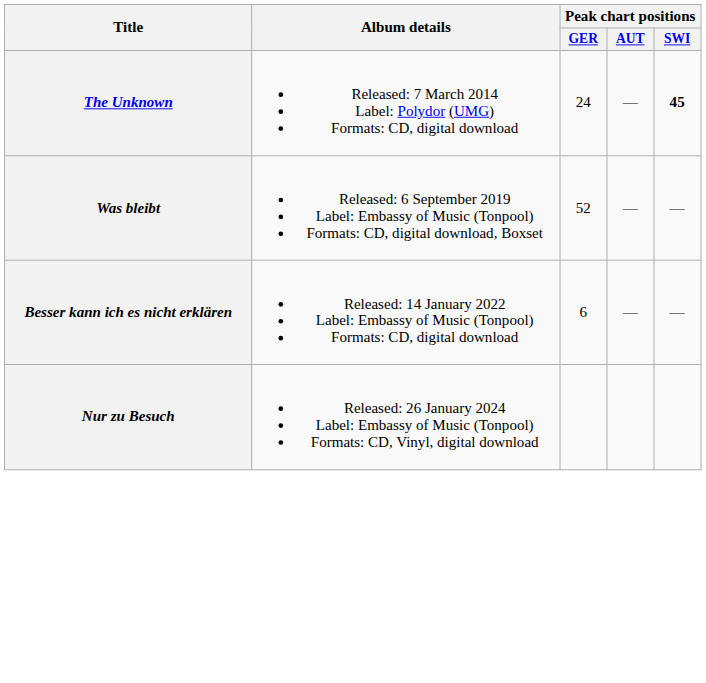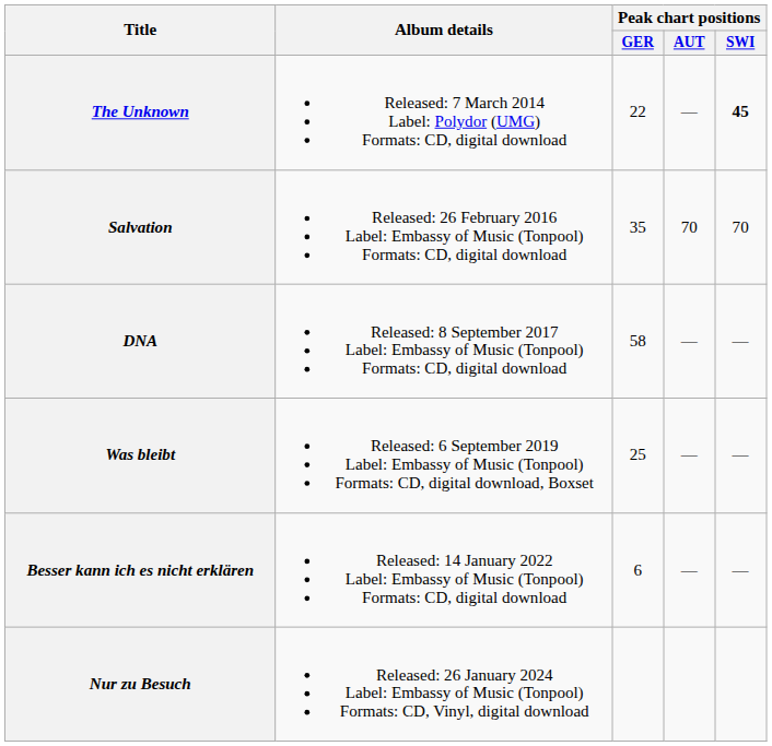 <table class="wikitable plainrowheaders" style="text-align:center;" border="1">
 <tr>
 <th scope="col" rowspan="2" style="width:16em;">Title</th>
 <th scope="col" rowspan="2" style="width:20em;">Album details</th>
 <th scope="col" colspan="3">Peak chart positions</th>
 </tr>
 <tr>
 <th scope="col" style="width:3em;font-size:90%;"><a href='#'>GER</a><br></th>
 <th scope="col" style="width:3em;font-size:90%;"><a href='#'>AUT</a><br></th>
 <th scope="col" style="width:3em;font-size:90%;"><a href='#'>SWI</a><br></th>
 </tr>
 <tr>
 <th scope="row"><em><a href='#'>The Unknown</a></em></th>
 <td><br><ul><li>Released: 7 March 2014</li><li>Label: <a href='#'>Polydor</a> (<a href='#'>UMG</a>)</li><li>Formats: CD, digital download</li></ul></td>
-<td>24</td>
+<td>22</td>
 <td>—</td>
 <td><strong>45</strong></td>
 </tr>
 <tr>
+<th scope="row"><em>Salvation</em></th>
+<td><br><ul><li>Released: 26 February 2016</li><li>Label: Embassy of Music (Tonpool)</li><li>Formats: CD, digital download</li></ul></td>
+<td>35</td>
+<td>70</td>
+<td>70</td>
+</tr>
+<tr>
+<th scope="row"><em>DNA</em></th>
+<td><br><ul><li>Released: 8 September 2017</li><li>Label:  Embassy of Music (Tonpool)</li><li>Formats: CD, digital download</li></ul></td>
+<td>58</td>
+<td>—</td>
+<td>—</td>
+</tr>
+<tr>
 <th scope="row"><em>Was bleibt</em></th>
 <td><br><ul><li>Released: 6 September 2019</li><li>Label: Embassy of Music (Tonpool)</li><li>Formats: CD, digital download, Boxset</li></ul></td>
-<td>52</td>
+<td>25</td>
 <td>—</td>
 <td>—</td>
 </tr>
 <tr>
 <th scope="row"><em>Besser kann ich es nicht erklären</em></th>
 <td><br><ul><li>Released: 14 January 2022</li><li>Label: Embassy of Music (Tonpool)</li><li>Formats: CD, digital download</li></ul></td>
 <td>6</td>
 <td>—</td>
 <td>—</td>
 </tr>
 <tr>
 <th><em>Nur zu Besuch</em></th>
 <td><br><ul><li>Released: 26 January 2024</li><li>Label: Embassy of Music (Tonpool)</li><li>Formats: CD, Vinyl, digital download</li></ul></td>
 <td></td>
 <td></td>
 </tr>
 </table>
